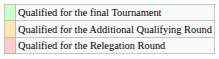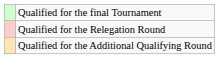 <table class="wikitable">
 <tr>
 <td style="width:10px; background:#cfc;"></td>
 <td>Qualified for the final Tournament</td>
 </tr>
 <tr>
+<td style="width:10px; background:#fcc;"></td>
+<td>Qualified for the Relegation Round</td>
+</tr>
+<tr>
 <td style="width:10px; background:moccasin;"></td>
 <td>Qualified for the Additional Qualifying Round</td>
 </tr>
-<tr>
-<td style="width:10px; background:#fcc;"></td>
-<td>Qualified for the Relegation Round</td>
-</tr>
 </table>
